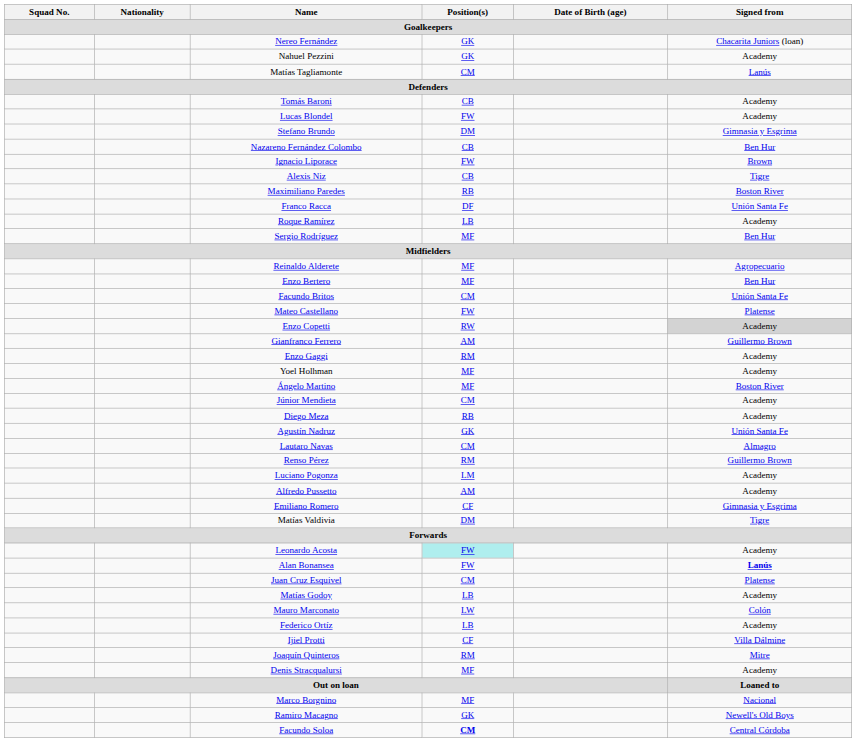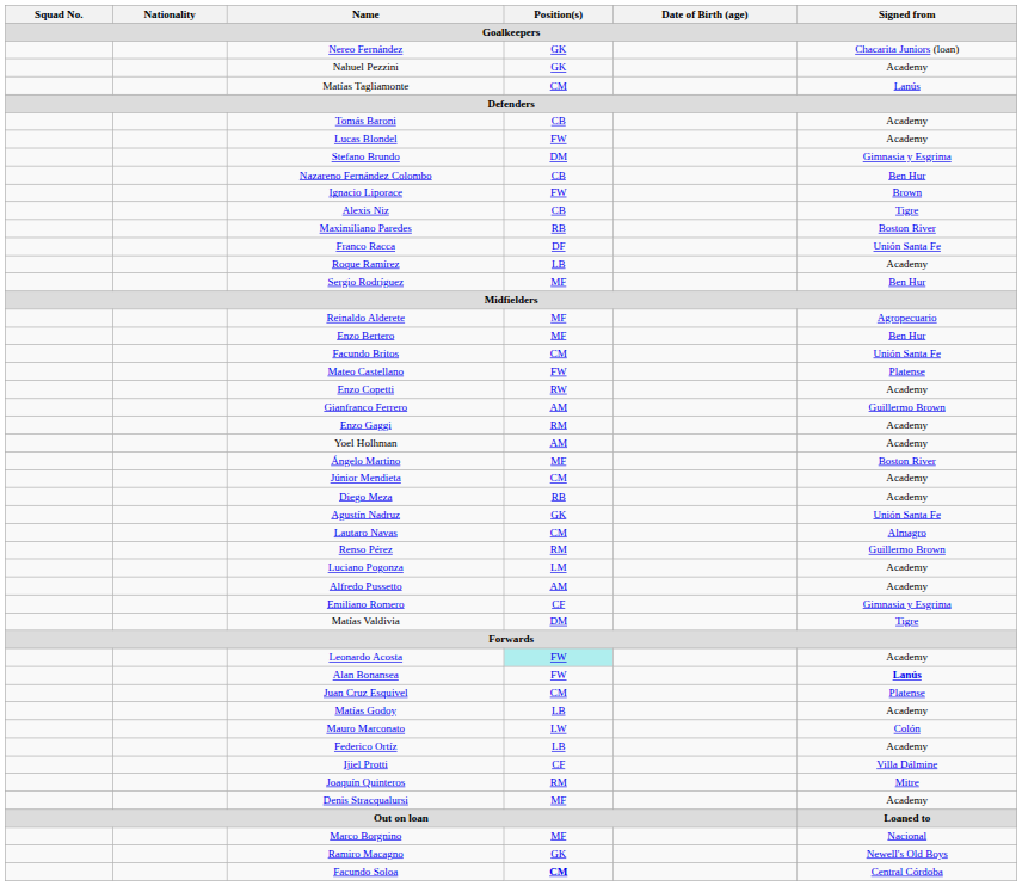 <table class="wikitable sortable" style="text-align:center; font-size:90%; width:85%;">
 <tr>
 <th style="background:#; color:; text-align:center;">Squad No.</th>
 <th style="background:#; color:; text-align:center;">Nationality</th>
 <th style="background:#; color:; text-align:center;">Name</th>
 <th style="background:#; color:; text-align:center;">Position(s)</th>
 <th style="background:#; color:; text-align:center;">Date of Birth (age)</th>
 <th style="background:#; color:; text-align:center;">Signed from</th>
 </tr>
 <tr>
 <th colspan="6" style="background:#dcdcdc; text-align:center;">Goalkeepers</th>
 </tr>
 <tr>
 <td></td>
 <td></td>
 <td><a href='#'>Nereo Fernández</a></td>
 <td><a href='#'>GK</a></td>
 <td></td>
 <td> <a href='#'>Chacarita Juniors</a> (loan)</td>
 </tr>
 <tr>
 <td></td>
 <td></td>
 <td>Nahuel Pezzini</td>
 <td><a href='#'>GK</a></td>
 <td></td>
 <td>Academy</td>
 </tr>
 <tr>
 <td></td>
 <td></td>
 <td>Matías Tagliamonte</td>
 <td><a href='#'>CM</a></td>
 <td></td>
 <td> <a href='#'>Lanús</a></td>
 </tr>
 <tr>
 <th colspan="7" style="background:#dcdcdc; text-align:center;">Defenders</th>
 </tr>
 <tr>
 <td></td>
 <td></td>
 <td><a href='#'>Tomás Baroni</a></td>
 <td><a href='#'>CB</a></td>
 <td></td>
 <td>Academy</td>
 </tr>
 <tr>
 <td></td>
 <td></td>
 <td><a href='#'>Lucas Blondel</a></td>
 <td><a href='#'>FW</a></td>
 <td></td>
 <td>Academy</td>
 </tr>
 <tr>
 <td></td>
 <td></td>
 <td><a href='#'>Stefano Brundo</a></td>
 <td><a href='#'>DM</a></td>
 <td></td>
 <td> <a href='#'>Gimnasia y Esgrima</a></td>
 </tr>
 <tr>
 <td></td>
 <td></td>
 <td><a href='#'>Nazareno Fernández Colombo</a></td>
 <td><a href='#'>CB</a></td>
 <td></td>
 <td> <a href='#'>Ben Hur</a></td>
 </tr>
 <tr>
 <td></td>
 <td></td>
 <td><a href='#'>Ignacio Liporace</a></td>
 <td><a href='#'>FW</a></td>
 <td></td>
 <td> <a href='#'>Brown</a></td>
 </tr>
 <tr>
 <td></td>
 <td></td>
 <td><a href='#'>Alexis Niz</a></td>
 <td><a href='#'>CB</a></td>
 <td></td>
 <td> <a href='#'>Tigre</a></td>
 </tr>
 <tr>
 <td></td>
 <td></td>
 <td><a href='#'>Maximiliano Paredes</a></td>
 <td><a href='#'>RB</a></td>
 <td></td>
 <td> <a href='#'>Boston River</a></td>
 </tr>
 <tr>
 <td></td>
 <td></td>
 <td><a href='#'>Franco Racca</a></td>
 <td><a href='#'>DF</a></td>
 <td></td>
 <td> <a href='#'>Unión Santa Fe</a></td>
 </tr>
 <tr>
 <td></td>
 <td></td>
 <td><a href='#'>Roque Ramírez</a></td>
 <td><a href='#'>LB</a></td>
 <td></td>
 <td>Academy</td>
 </tr>
 <tr>
 <td></td>
 <td></td>
 <td><a href='#'>Sergio Rodríguez</a></td>
 <td><a href='#'>MF</a></td>
 <td></td>
 <td> <a href='#'>Ben Hur</a></td>
 </tr>
 <tr>
 <th colspan="7" style="background:#dcdcdc; text-align:center;">Midfielders</th>
 </tr>
 <tr>
 <td></td>
 <td></td>
 <td><a href='#'>Reinaldo Alderete</a></td>
 <td><a href='#'>MF</a></td>
 <td></td>
 <td> <a href='#'>Agropecuario</a></td>
 </tr>
 <tr>
 <td></td>
 <td></td>
 <td><a href='#'>Enzo Bertero</a></td>
 <td><a href='#'>MF</a></td>
 <td></td>
 <td> <a href='#'>Ben Hur</a></td>
 </tr>
 <tr>
 <td></td>
 <td></td>
 <td><a href='#'>Facundo Britos</a></td>
 <td><a href='#'>CM</a></td>
 <td></td>
 <td> <a href='#'>Unión Santa Fe</a></td>
 </tr>
 <tr>
 <td></td>
 <td></td>
 <td><a href='#'>Mateo Castellano</a></td>
 <td><a href='#'>FW</a></td>
 <td></td>
 <td> <a href='#'>Platense</a></td>
 </tr>
 <tr>
 <td></td>
 <td></td>
 <td><a href='#'>Enzo Copetti</a></td>
 <td><a href='#'>RW</a></td>
 <td></td>
-<td style="background: lightgrey;">Academy</td>
+<td>Academy</td>
 </tr>
 <tr>
 <td></td>
 <td></td>
 <td><a href='#'>Gianfranco Ferrero</a></td>
 <td><a href='#'>AM</a></td>
 <td></td>
 <td> <a href='#'>Guillermo Brown</a></td>
 </tr>
 <tr>
 <td></td>
 <td></td>
 <td><a href='#'>Enzo Gaggi</a></td>
 <td><a href='#'>RM</a></td>
 <td></td>
 <td>Academy</td>
 </tr>
 <tr>
 <td></td>
 <td></td>
 <td>Yoel Holhman</td>
-<td><a href='#'>MF</a></td>
+<td><a href='#'>AM</a></td>
 <td></td>
 <td>Academy</td>
 </tr>
 <tr>
 <td></td>
 <td></td>
 <td><a href='#'>Ángelo Martino</a></td>
 <td><a href='#'>MF</a></td>
 <td></td>
 <td> <a href='#'>Boston River</a></td>
 </tr>
 <tr>
 <td></td>
 <td></td>
 <td><a href='#'>Júnior Mendieta</a></td>
 <td><a href='#'>CM</a></td>
 <td></td>
 <td>Academy</td>
 </tr>
 <tr>
 <td></td>
 <td></td>
 <td><a href='#'>Diego Meza</a></td>
 <td><a href='#'>RB</a></td>
 <td></td>
 <td>Academy</td>
 </tr>
 <tr>
 <td></td>
 <td></td>
 <td><a href='#'>Agustín Nadruz</a></td>
 <td><a href='#'>GK</a></td>
 <td></td>
 <td> <a href='#'>Unión Santa Fe</a></td>
 </tr>
 <tr>
 <td></td>
 <td></td>
 <td><a href='#'>Lautaro Navas</a></td>
 <td><a href='#'>CM</a></td>
 <td></td>
 <td> <a href='#'>Almagro</a></td>
 </tr>
 <tr>
 <td></td>
 <td></td>
 <td><a href='#'>Renso Pérez</a></td>
 <td><a href='#'>RM</a></td>
 <td></td>
 <td> <a href='#'>Guillermo Brown</a></td>
 </tr>
 <tr>
 <td></td>
 <td></td>
 <td><a href='#'>Luciano Pogonza</a></td>
 <td><a href='#'>LM</a></td>
 <td></td>
 <td>Academy</td>
 </tr>
 <tr>
 <td></td>
 <td></td>
 <td><a href='#'>Alfredo Pussetto</a></td>
 <td><a href='#'>AM</a></td>
 <td></td>
 <td>Academy</td>
 </tr>
 <tr>
 <td></td>
 <td></td>
 <td><a href='#'>Emiliano Romero</a></td>
 <td><a href='#'>CF</a></td>
 <td></td>
 <td> <a href='#'>Gimnasia y Esgrima</a></td>
 </tr>
 <tr>
 <td></td>
 <td></td>
 <td>Matías Valdivia</td>
 <td><a href='#'>DM</a></td>
 <td></td>
 <td> <a href='#'>Tigre</a></td>
 </tr>
 <tr>
 <th colspan="7" style="background:#dcdcdc; text-align:center;">Forwards</th>
 </tr>
 <tr>
 <td></td>
 <td></td>
 <td><a href='#'>Leonardo Acosta</a></td>
 <td style="background: paleturquoise;"><a href='#'>FW</a></td>
 <td></td>
 <td>Academy</td>
 </tr>
 <tr>
 <td></td>
 <td></td>
 <td><a href='#'>Alan Bonansea</a></td>
 <td><a href='#'>FW</a></td>
 <td></td>
 <td><strong> <a href='#'>Lanús</a></strong></td>
 </tr>
 <tr>
 <td></td>
 <td></td>
 <td><a href='#'>Juan Cruz Esquivel</a></td>
 <td><a href='#'>CM</a></td>
 <td></td>
 <td> <a href='#'>Platense</a></td>
 </tr>
 <tr>
 <td></td>
 <td></td>
 <td><a href='#'>Matías Godoy</a></td>
 <td><a href='#'>LB</a></td>
 <td></td>
 <td>Academy</td>
 </tr>
 <tr>
 <td></td>
 <td></td>
 <td><a href='#'>Mauro Marconato</a></td>
 <td><a href='#'>LW</a></td>
 <td></td>
 <td> <a href='#'>Colón</a></td>
 </tr>
 <tr>
 <td></td>
 <td></td>
 <td><a href='#'>Federico Ortíz</a></td>
 <td><a href='#'>LB</a></td>
 <td></td>
 <td>Academy</td>
 </tr>
 <tr>
 <td></td>
 <td></td>
 <td><a href='#'>Ijiel Protti</a></td>
 <td><a href='#'>CF</a></td>
 <td></td>
 <td> <a href='#'>Villa Dálmine</a></td>
 </tr>
 <tr>
 <td></td>
 <td></td>
 <td><a href='#'>Joaquín Quinteros</a></td>
 <td><a href='#'>RM</a></td>
 <td></td>
 <td> <a href='#'>Mitre</a></td>
 </tr>
 <tr>
 <td></td>
 <td></td>
 <td><a href='#'>Denis Stracqualursi</a></td>
 <td><a href='#'>MF</a></td>
 <td></td>
 <td>Academy</td>
 </tr>
 <tr>
 <th colspan="5" style="background:#dcdcdc; text-align:center;">Out on loan</th>
 <th colspan="1" style="background:#dcdcdc; text-align:center;">Loaned to</th>
 </tr>
 <tr>
 <td></td>
 <td></td>
 <td><a href='#'>Marco Borgnino</a></td>
 <td><a href='#'>MF</a></td>
 <td></td>
 <td> <a href='#'>Nacional</a></td>
 </tr>
 <tr>
 <td></td>
 <td></td>
 <td><a href='#'>Ramiro Macagno</a></td>
 <td><a href='#'>GK</a></td>
 <td></td>
 <td> <a href='#'>Newell's Old Boys</a></td>
 </tr>
 <tr>
 <td></td>
 <td></td>
 <td><a href='#'>Facundo Soloa</a></td>
 <td><strong><a href='#'>CM</a></strong></td>
 <td></td>
 <td> <a href='#'>Central Córdoba</a></td>
 </tr>
 </table>
